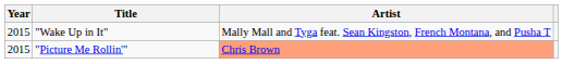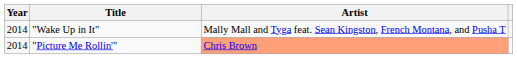 <table class="wikitable">
 <tr>
 <th>Year</th>
 <th scope="col" style="width:16em;">Title</th>
 <th>Artist</th>
 <th></th>
 </tr>
 <tr>
-<td>2015</td>
+<td>2014</td>
 <td scope="row">"Wake Up in It"</td>
 <td>Mally Mall and <a href='#'>Tyga</a> feat. <a href='#'>Sean Kingston</a>, <a href='#'>French Montana</a>, and <a href='#'>Pusha T</a></td>
 <td></td>
 </tr>
 <tr>
-<td>2015</td>
+<td>2014</td>
 <td scope="row">"<a href='#'>Picture Me Rollin'</a>"</td>
 <td style="background: lightsalmon;"><a href='#'>Chris Brown</a></td>
 <td></td>
 </tr>
 </table>
